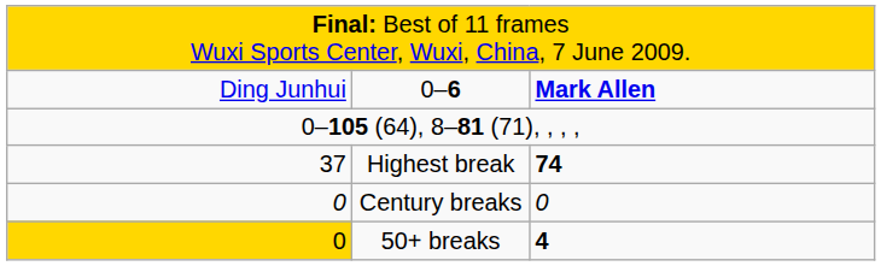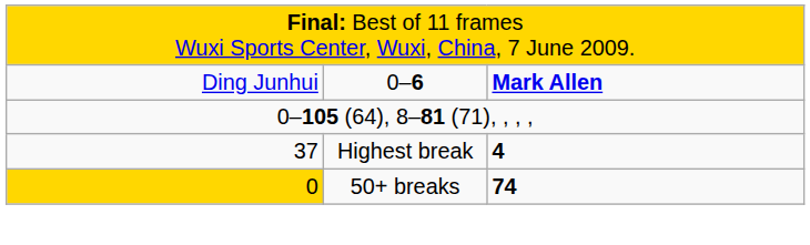 <table class="wikitable" style="font-size: 90%; margin: 1em auto 1em auto;">
 <tr>
 <td colspan="3" align="center" bgcolor="#ffd700"><strong>Final:</strong> Best of 11 frames<br><a href='#'>Wuxi Sports Center</a>, <a href='#'>Wuxi</a>, <a href='#'>China</a>, 7 June 2009.</td>
 </tr>
 <tr>
 <td width="200" align="right"><a href='#'>Ding Junhui</a><br></td>
 <td width="100" align="center">0–<strong>6</strong></td>
 <td width="200"><strong><a href='#'>Mark Allen</a></strong><br></td>
 </tr>
 <tr>
 <td colspan="3" align="center" style="font-size: 100%">0–<strong>105</strong> (64), 8–<strong>81</strong> (71), , , , </td>
 </tr>
 <tr>
 <td align="right">37</td>
 <td align="center">Highest break</td>
-<td align="left"><strong>74</strong></td>
-</tr>
-<tr>
-<td align="right"><em>0</em></td>
-<td align="center">Century breaks</td>
-<td align="left"><em>0</em></td>
+<td align="left"><strong>4</strong></td>
 </tr>
 <tr>
 <td align="right" style="background: gold;">0</td>
 <td align="center">50+ breaks</td>
-<td align="left"><strong>4</strong></td>
+<td align="left"><strong>74</strong></td>
 </tr>
 </table>
